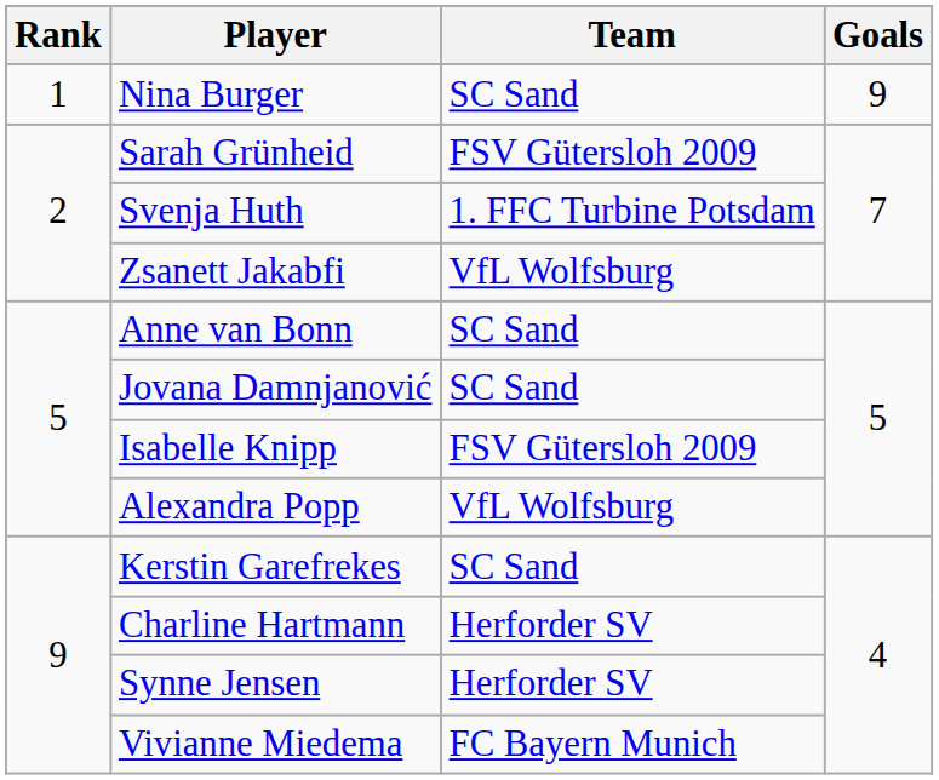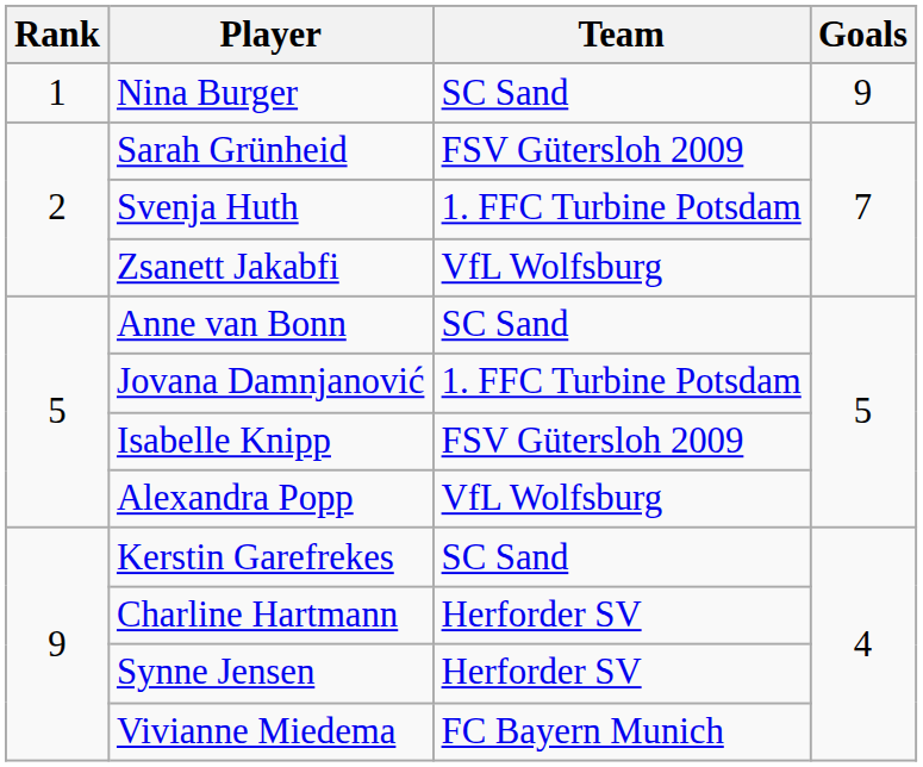 <table class="wikitable" style="text-align:center">
 <tr>
 <th>Rank</th>
 <th>Player</th>
 <th>Team</th>
 <th>Goals</th>
 </tr>
 <tr>
 <td>1</td>
 <td align="left"> <a href='#'>Nina Burger</a></td>
 <td align="left"><a href='#'>SC Sand</a></td>
 <td>9</td>
 </tr>
 <tr>
 <td rowspan=3>2</td>
 <td align="left"> <a href='#'>Sarah Grünheid</a></td>
 <td align="left"><a href='#'>FSV Gütersloh 2009</a></td>
 <td rowspan=3>7</td>
 </tr>
 <tr>
 <td align="left"> <a href='#'>Svenja Huth</a></td>
 <td align="left"><a href='#'>1. FFC Turbine Potsdam</a></td>
 </tr>
 <tr>
 <td align="left"> <a href='#'>Zsanett Jakabfi</a></td>
 <td align="left"><a href='#'>VfL Wolfsburg</a></td>
 </tr>
 <tr>
 <td rowspan=4>5</td>
 <td align="left"> <a href='#'>Anne van Bonn</a></td>
 <td align="left"><a href='#'>SC Sand</a></td>
 <td rowspan=4>5</td>
 </tr>
 <tr>
 <td align="left"> <a href='#'>Jovana Damnjanović</a></td>
-<td align="left"><a href='#'>SC Sand</a></td>
+<td align="left"><a href='#'>1. FFC Turbine Potsdam</a></td>
 </tr>
 <tr>
 <td align="left"> <a href='#'>Isabelle Knipp</a></td>
 <td align="left"><a href='#'>FSV Gütersloh 2009</a></td>
 </tr>
 <tr>
 <td align="left"> <a href='#'>Alexandra Popp</a></td>
 <td align="left"><a href='#'>VfL Wolfsburg</a></td>
 </tr>
 <tr>
 <td rowspan=4>9</td>
 <td align="left"> <a href='#'>Kerstin Garefrekes</a></td>
 <td align="left"><a href='#'>SC Sand</a></td>
 <td rowspan=4>4</td>
 </tr>
 <tr>
 <td align="left"> <a href='#'>Charline Hartmann</a></td>
 <td align="left"><a href='#'>Herforder SV</a></td>
 </tr>
 <tr>
 <td align="left"> <a href='#'>Synne Jensen</a></td>
 <td align="left"><a href='#'>Herforder SV</a></td>
 </tr>
 <tr>
 <td align="left"> <a href='#'>Vivianne Miedema</a></td>
 <td align="left"><a href='#'>FC Bayern Munich</a></td>
 </tr>
 </table>
